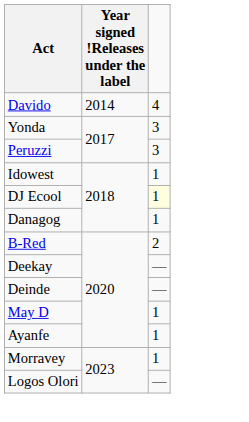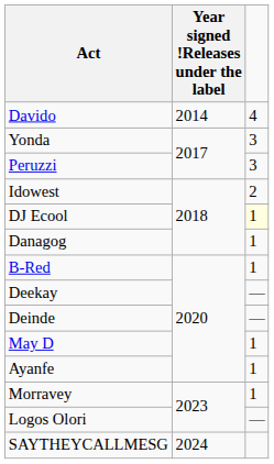 <table class="wikitable">
 <tr>
 <th>Act</th>
 <th>Year<br> signed<br>!Releases<br> under the<br> label</th>
 </tr>
 <tr>
 <td><a href='#'>Davido</a></td>
 <td>2014</td>
 <td>4</td>
 </tr>
 <tr>
 <td>Yonda</td>
 <td rowspan="2">2017</td>
 <td>3</td>
 </tr>
 <tr>
 <td><a href='#'>Peruzzi</a></td>
 <td>3</td>
 </tr>
 <tr>
 <td>Idowest</td>
 <td rowspan="3">2018</td>
-<td>1</td>
+<td>2</td>
 </tr>
 <tr>
 <td>DJ Ecool</td>
 <td style="background: lightyellow;">1</td>
 </tr>
 <tr>
 <td>Danagog</td>
 <td>1</td>
 </tr>
 <tr>
 <td><a href='#'>B-Red</a></td>
 <td rowspan="5">2020</td>
-<td>2</td>
+<td>1</td>
 </tr>
 <tr>
 <td>Deekay</td>
 <td>—</td>
 </tr>
 <tr>
 <td>Deinde</td>
 <td>—</td>
 </tr>
 <tr>
 <td><a href='#'>May D</a></td>
 <td>1</td>
 </tr>
 <tr>
 <td>Ayanfe</td>
 <td>1</td>
 </tr>
 <tr>
 <td>Morravey</td>
 <td rowspan="2">2023</td>
 <td>1</td>
 </tr>
 <tr>
 <td>Logos Olori</td>
 <td>—</td>
 </tr>
+<tr>
+<td>SAYTHEYCALLMESG</td>
+<td>2024</td>
+<td></td>
+</tr>
 </table>
